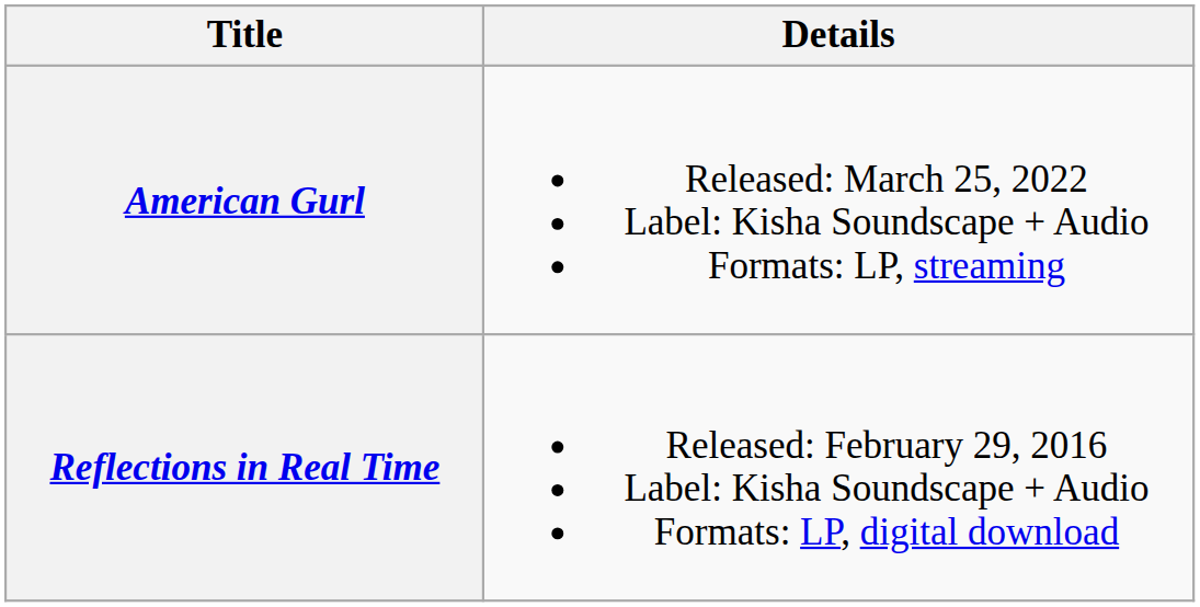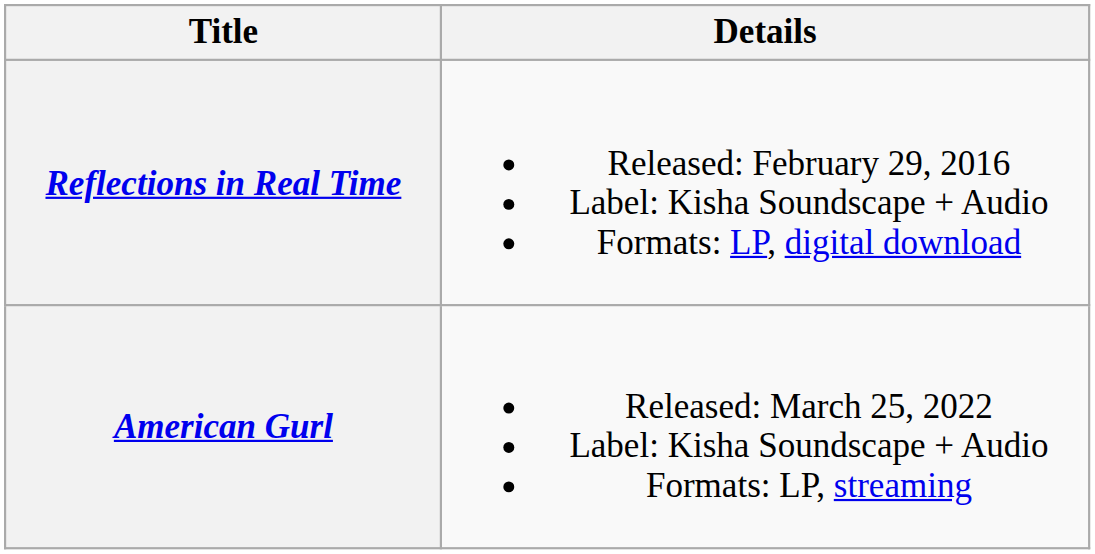 <table class="wikitable plainrowheaders" style="text-align:center">
 <tr>
 <th scope="col" style="width:12em;">Title</th>
 <th scope="col" style="width:18em;">Details</th>
 </tr>
 <tr>
+<th scope="row"><em><a href='#'>Reflections in Real Time</a></em></th>
+<td><br><ul><li>Released: February 29, 2016</li><li>Label: Kisha Soundscape + Audio</li><li>Formats: <a href='#'>LP</a>, <a href='#'>digital download</a></li></ul></td>
+</tr>
+<tr>
 <th scope="row"><em><a href='#'>American Gurl</a></em></th>
 <td><br><ul><li>Released: March 25, 2022</li><li>Label: Kisha Soundscape + Audio</li><li>Formats: LP, <a href='#'>streaming</a></li></ul></td>
 </tr>
-<tr>
-<th scope="row"><em><a href='#'>Reflections in Real Time</a></em></th>
-<td><br><ul><li>Released: February 29, 2016</li><li>Label: Kisha Soundscape + Audio</li><li>Formats: <a href='#'>LP</a>, <a href='#'>digital download</a></li></ul></td>
-</tr>
 </table>
